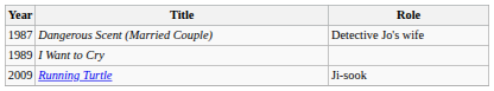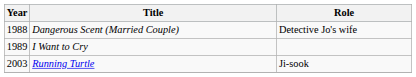 <table class="wikitable" style="font-size: 95%; width:600px">
 <tr bgcolor="lightblue">
 <th width=10>Year</th>
 <th>Title</th>
 <th>Role</th>
 </tr>
 <tr>
-<td>1987</td>
+<td>1988</td>
 <td><em>Dangerous Scent (Married Couple)</em></td>
 <td>Detective Jo's wife</td>
 </tr>
 <tr>
 <td>1989</td>
 <td><em>I Want to Cry</em></td>
 <td></td>
 </tr>
 <tr>
-<td>2009</td>
+<td>2003</td>
 <td><em><a href='#'>Running Turtle</a></em></td>
 <td>Ji-sook</td>
 </tr>
 <tr>
 </tr>
 </table>
